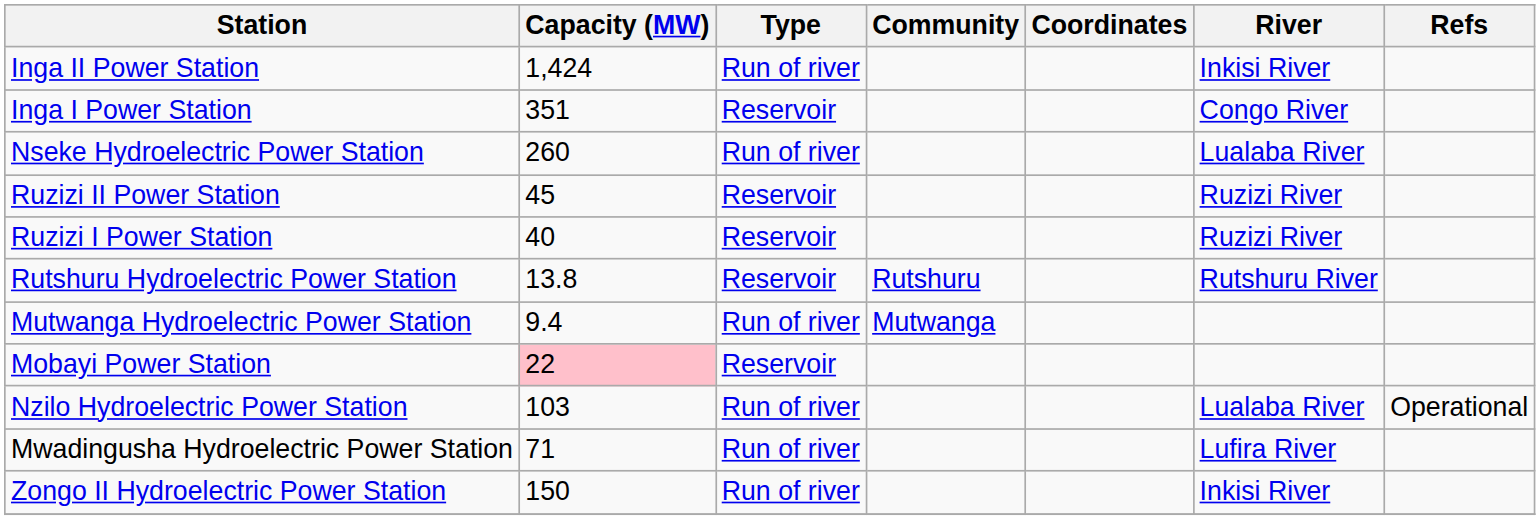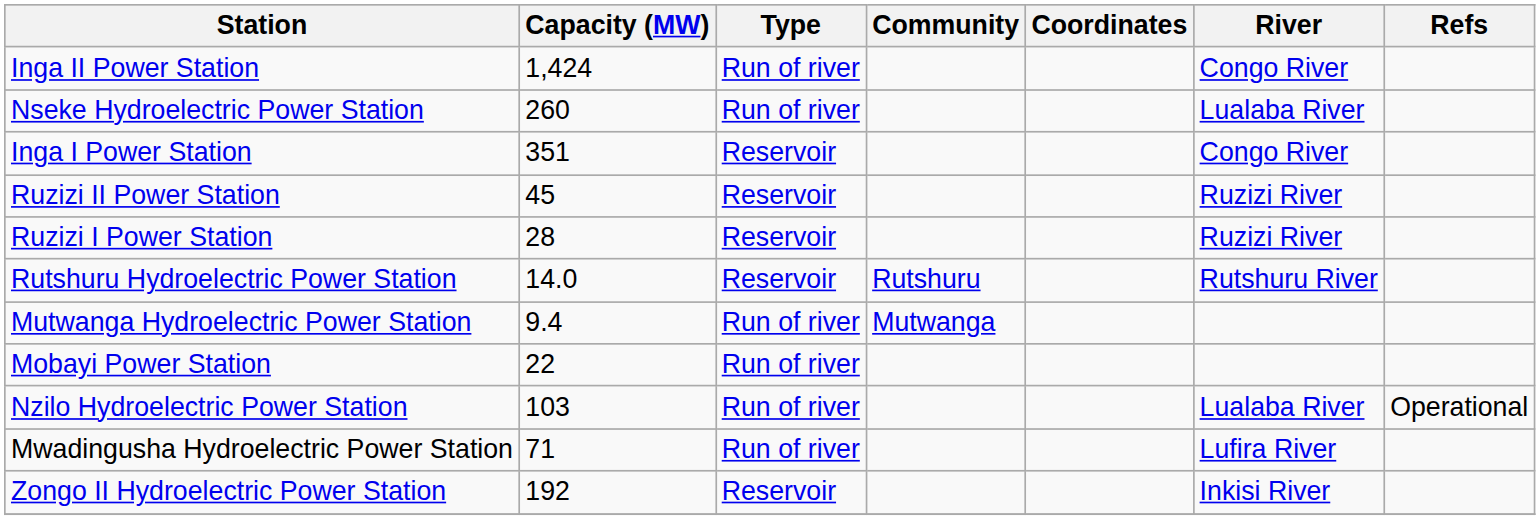 <table class="wikitable sortable">
 <tr>
 <th>Station</th>
 <th>Capacity (<a href='#'>MW</a>)</th>
 <th>Type</th>
 <th>Community</th>
 <th>Coordinates</th>
 <th>River</th>
 <th>Refs</th>
 </tr>
 <tr>
 <td><a href='#'>Inga II Power Station</a></td>
 <td>1,424</td>
 <td><a href='#'>Run of river</a></td>
 <td></td>
 <td></td>
-<td><a href='#'>Inkisi River</a></td>
-<td></td>
-</tr>
-<tr>
-<td><a href='#'>Inga I Power Station</a></td>
-<td>351</td>
-<td><a href='#'>Reservoir</a></td>
-<td></td>
-<td></td>
 <td><a href='#'>Congo River</a></td>
 <td></td>
 </tr>
 <tr>
 <td><a href='#'>Nseke Hydroelectric Power Station</a></td>
 <td>260</td>
 <td><a href='#'>Run of river</a></td>
 <td></td>
 <td></td>
 <td><a href='#'>Lualaba River</a></td>
 <td></td>
 </tr>
 <tr>
+<td><a href='#'>Inga I Power Station</a></td>
+<td>351</td>
+<td><a href='#'>Reservoir</a></td>
+<td></td>
+<td></td>
+<td><a href='#'>Congo River</a></td>
+<td></td>
+</tr>
+<tr>
 <td><a href='#'>Ruzizi II Power Station</a></td>
 <td>45</td>
 <td><a href='#'>Reservoir</a></td>
 <td></td>
 <td> </td>
 <td><a href='#'>Ruzizi River</a></td>
 <td></td>
 </tr>
 <tr>
 <td><a href='#'>Ruzizi I Power Station</a></td>
-<td>40</td>
+<td>28</td>
 <td><a href='#'>Reservoir</a></td>
 <td></td>
 <td> </td>
 <td><a href='#'>Ruzizi River</a></td>
 <td></td>
 </tr>
 <tr>
 <td><a href='#'>Rutshuru Hydroelectric Power Station</a></td>
-<td>13.8</td>
+<td>14.0</td>
 <td><a href='#'>Reservoir</a></td>
 <td><a href='#'>Rutshuru</a></td>
 <td></td>
 <td><a href='#'>Rutshuru River</a></td>
 <td></td>
 </tr>
 <tr>
 <td><a href='#'>Mutwanga Hydroelectric Power Station</a></td>
 <td>9.4</td>
 <td><a href='#'>Run of river</a></td>
 <td><a href='#'>Mutwanga</a></td>
 <td></td>
 <td></td>
 <td></td>
 </tr>
 <tr>
 <td><a href='#'>Mobayi Power Station</a></td>
-<td style="background: pink;">22</td>
-<td><a href='#'>Reservoir</a></td>
+<td>22</td>
+<td><a href='#'>Run of river</a></td>
 <td></td>
 <td></td>
 <td></td>
 <td></td>
 </tr>
 <tr>
 <td><a href='#'>Nzilo Hydroelectric Power Station</a></td>
 <td>103</td>
 <td><a href='#'>Run of river</a></td>
 <td></td>
 <td></td>
 <td><a href='#'>Lualaba River</a></td>
 <td>Operational</td>
 </tr>
 <tr>
 <td>Mwadingusha Hydroelectric Power Station</td>
 <td>71</td>
 <td><a href='#'>Run of river</a></td>
 <td></td>
 <td></td>
 <td><a href='#'>Lufira River</a></td>
 <td></td>
 </tr>
 <tr 04°46′57″S 14°54′22″E>
 <td><a href='#'>Zongo II Hydroelectric Power Station</a></td>
-<td>150</td>
-<td><a href='#'>Run of river</a></td>
+<td>192</td>
+<td><a href='#'>Reservoir</a></td>
 <td></td>
 <td></td>
 <td><a href='#'>Inkisi River</a></td>
 <td></td>
 </tr>
 <tr>
 </tr>
 </table>
